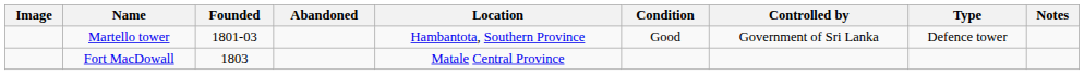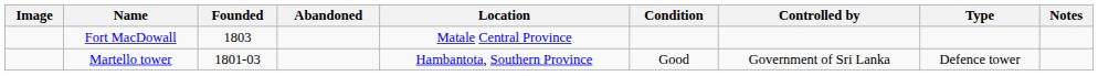 <table style="text-align:center; width:100%" class="wikitable sortable">
 <tr>
 <th>Image</th>
 <th>Name</th>
 <th>Founded</th>
 <th>Abandoned</th>
 <th>Location</th>
 <th>Condition</th>
 <th>Controlled by</th>
 <th>Type</th>
 <th>Notes</th>
 </tr>
 <tr>
 <td></td>
+<td><a href='#'>Fort MacDowall</a></td>
+<td>1803</td>
+<td></td>
+<td><a href='#'>Matale</a> <a href='#'>Central Province</a></td>
+<td></td>
+<td></td>
+<td></td>
+<td></td>
+</tr>
+<tr>
+<td></td>
 <td><a href='#'>Martello tower</a></td>
 <td>1801-03</td>
 <td></td>
 <td><a href='#'>Hambantota</a>, <a href='#'>Southern Province</a></td>
 <td>Good</td>
 <td>Government of Sri Lanka</td>
 <td>Defence tower</td>
 <td></td>
 </tr>
-<tr>
-<td></td>
-<td><a href='#'>Fort MacDowall</a></td>
-<td>1803</td>
-<td></td>
-<td><a href='#'>Matale</a> <a href='#'>Central Province</a></td>
-<td></td>
-<td></td>
-<td></td>
-<td></td>
-</tr>
 </table>
